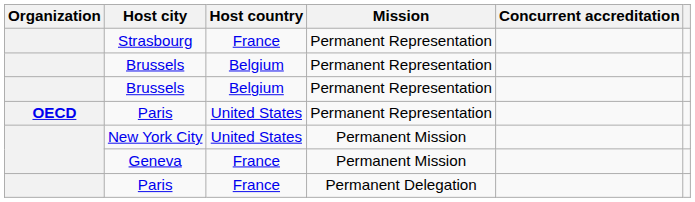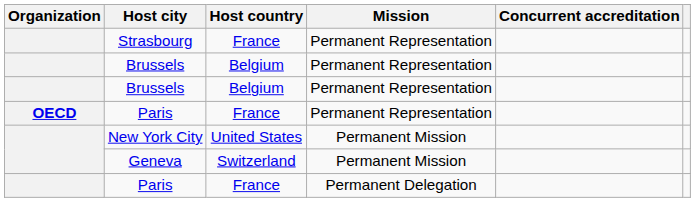 <table class="wikitable plainrowheaders" style="text-align:center;" style="text-align:center;">
 <tr>
 <th scope="col">Organization</th>
 <th scope="col">Host city</th>
 <th scope="col">Host country</th>
 <th scope="col">Mission</th>
 <th scope="col">Concurrent accreditation</th>
 <th scope="col"></th>
 </tr>
 <tr>
 <th scope="row"></th>
 <td><a href='#'>Strasbourg</a></td>
 <td><a href='#'>France</a></td>
 <td>Permanent Representation</td>
 <td></td>
 <td></td>
 </tr>
 <tr>
 <th scope="row"></th>
 <td><a href='#'>Brussels</a></td>
 <td><a href='#'>Belgium</a></td>
 <td>Permanent Representation</td>
 <td></td>
 <td></td>
 </tr>
 <tr>
 <th scope="row"></th>
 <td><a href='#'>Brussels</a></td>
 <td><a href='#'>Belgium</a></td>
 <td>Permanent Representation</td>
 <td></td>
 <td></td>
 </tr>
 <tr>
 <th scope="row"><a href='#'>OECD</a></th>
 <td><a href='#'>Paris</a></td>
-<td><a href='#'>United States</a></td>
+<td><a href='#'>France</a></td>
 <td>Permanent Representation</td>
 <td></td>
 <td></td>
 </tr>
 <tr>
 <th scope="row" rowspan="2"></th>
 <td><a href='#'>New York City</a></td>
 <td><a href='#'>United States</a></td>
 <td>Permanent Mission</td>
 <td></td>
 <td></td>
 </tr>
 <tr>
 <td><a href='#'>Geneva</a></td>
-<td><a href='#'>France</a></td>
+<td><a href='#'>Switzerland</a></td>
 <td>Permanent Mission</td>
 <td></td>
 <td></td>
 </tr>
 <tr>
 <th scope="row"></th>
 <td><a href='#'>Paris</a></td>
 <td><a href='#'>France</a></td>
 <td>Permanent Delegation</td>
 <td></td>
 <td></td>
 </tr>
 </table>
